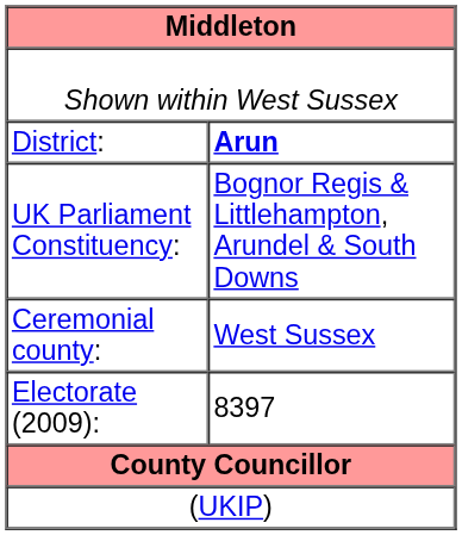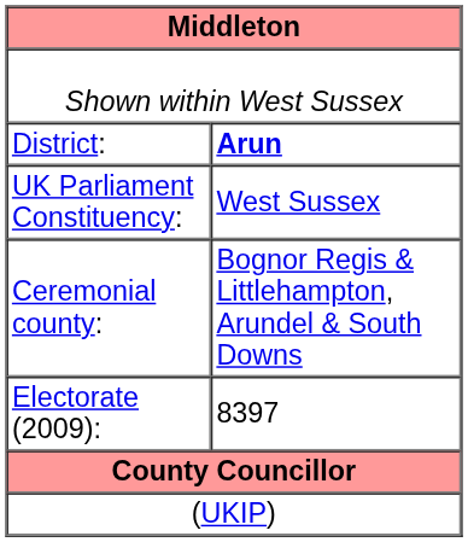 <table class="vcard" border=1 cellpadding=2 cellspacing=0 align=right width=260 style=margin-left:0.5em;>
 <tr>
 <th class="fn org" colspan=2 align=center bgcolor="#ff9999"><strong>Middleton</strong></th>
 </tr>
 <tr>
 <td colspan=2 align=center><br><em>Shown within West Sussex</em></td>
 </tr>
 <tr class="note">
 <td width="45%"><a href='#'>District</a>:</td>
 <td><strong><a href='#'>Arun</a></strong></td>
 </tr>
 <tr class="note">
 <td><a href='#'>UK Parliament Constituency</a>:</td>
-<td><a href='#'>Bognor Regis & Littlehampton</a>, <a href='#'>Arundel & South Downs</a></td>
+<td><a href='#'>West Sussex</a></td>
 </tr>
 <tr class="note">
 <td><a href='#'>Ceremonial county</a>:</td>
-<td><a href='#'>West Sussex</a></td>
+<td><a href='#'>Bognor Regis & Littlehampton</a>, <a href='#'>Arundel & South Downs</a></td>
 </tr>
 <tr class="note">
 <td><a href='#'>Electorate</a> (2009):</td>
 <td>8397</td>
 </tr>
 <tr>
 <th colspan=2 align=center bgcolor="#ff9999">County Councillor</th>
 </tr>
 <tr>
 <td colspan=2 align=center> (<a href='#'>UKIP</a>)</td>
 </tr>
 </table>
